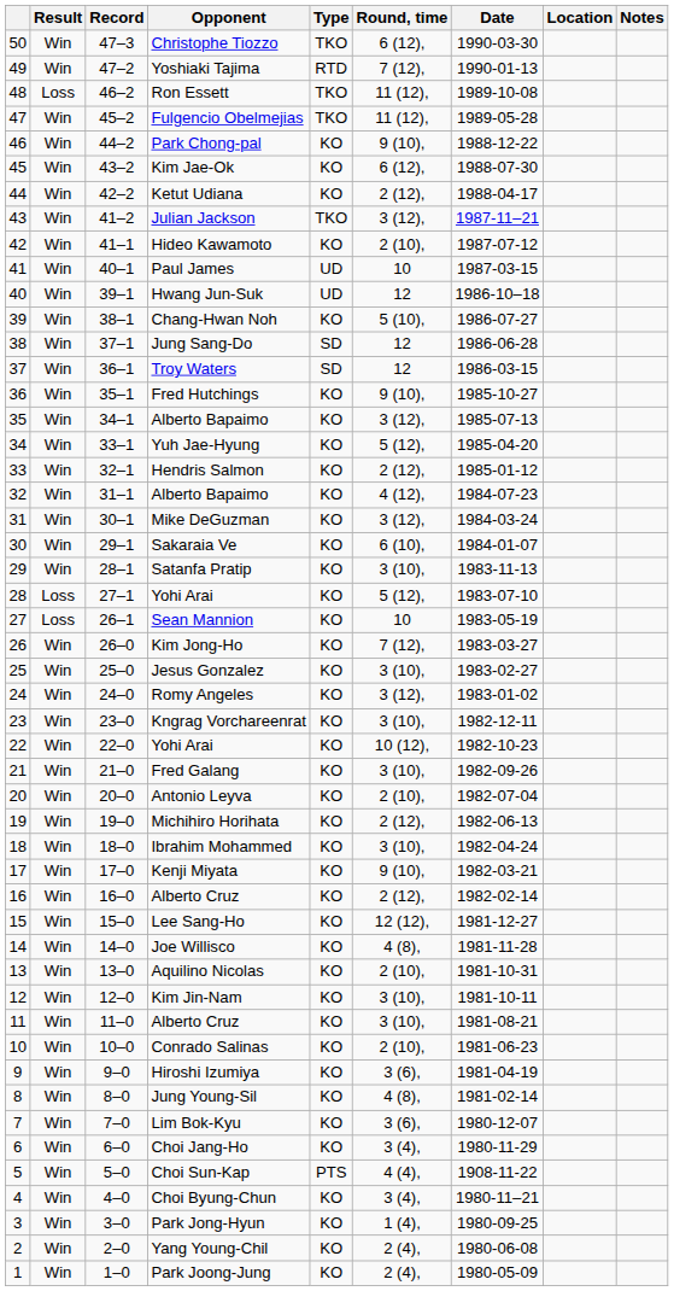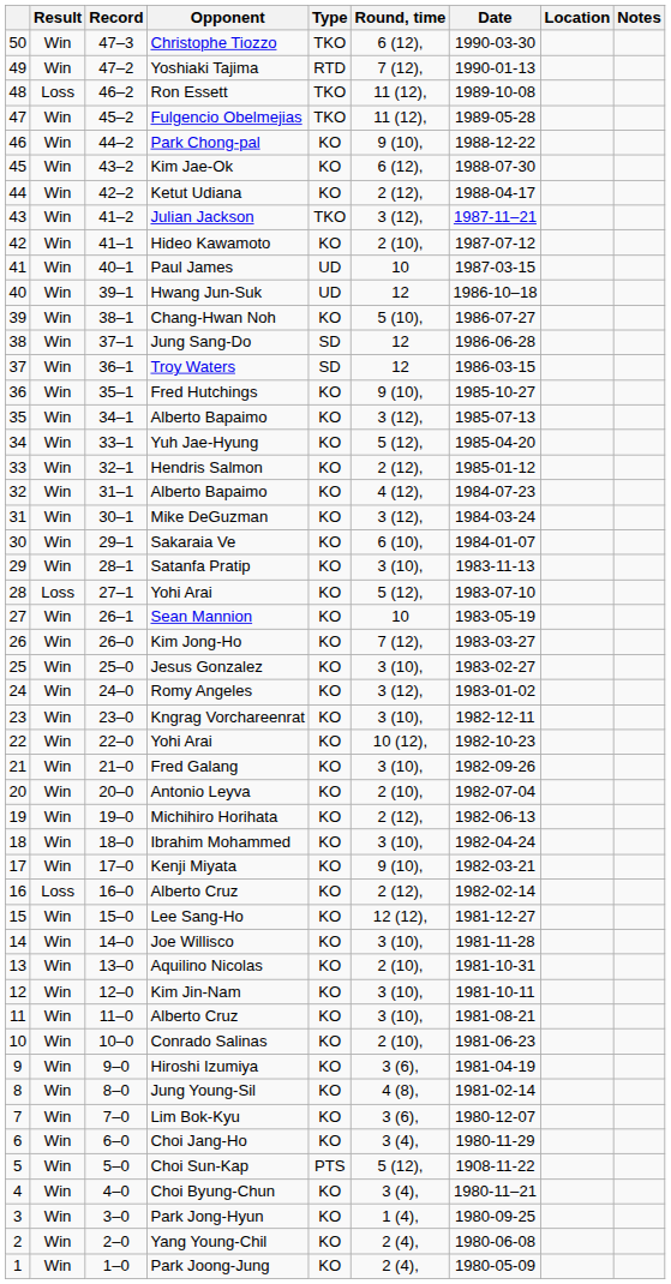 <table class=wikitable style=text-align:center>
 <tr>
 <th></th>
 <th>Result</th>
 <th>Record</th>
 <th>Opponent</th>
 <th>Type</th>
 <th>Round, time</th>
 <th>Date</th>
 <th>Location</th>
 <th>Notes</th>
 </tr>
 <tr>
 <td>50</td>
 <td>Win</td>
 <td>47–3</td>
 <td align=left><a href='#'>Christophe Tiozzo</a></td>
 <td>TKO</td>
 <td>6 (12), </td>
 <td>1990-03-30</td>
 <td align=left></td>
 <td align=left></td>
 </tr>
 <tr>
 <td>49</td>
 <td>Win</td>
 <td>47–2</td>
 <td align=left>Yoshiaki Tajima</td>
 <td>RTD</td>
 <td>7 (12), </td>
 <td>1990-01-13</td>
 <td align=left></td>
 <td align=left></td>
 </tr>
 <tr>
 <td>48</td>
 <td>Loss</td>
 <td>46–2</td>
 <td align=left>Ron Essett</td>
 <td>TKO</td>
 <td>11 (12), </td>
 <td>1989-10-08</td>
 <td align=left></td>
 <td align=left></td>
 </tr>
 <tr>
 <td>47</td>
 <td>Win</td>
 <td>45–2</td>
 <td align=left><a href='#'>Fulgencio Obelmejias</a></td>
 <td>TKO</td>
 <td>11 (12), </td>
 <td>1989-05-28</td>
 <td align=left></td>
 <td align=left></td>
 </tr>
 <tr>
 <td>46</td>
 <td>Win</td>
 <td>44–2</td>
 <td align=left><a href='#'>Park Chong-pal</a></td>
 <td>KO</td>
 <td>9 (10), </td>
 <td>1988-12-22</td>
 <td align=left></td>
 <td align=left></td>
 </tr>
 <tr>
 <td>45</td>
 <td>Win</td>
 <td>43–2</td>
 <td align=left>Kim Jae-Ok</td>
 <td>KO</td>
 <td>6 (12), </td>
 <td>1988-07-30</td>
 <td align=left></td>
 <td align=left></td>
 </tr>
 <tr>
 <td>44</td>
 <td>Win</td>
 <td>42–2</td>
 <td align=left>Ketut Udiana</td>
 <td>KO</td>
 <td>2 (12), </td>
 <td>1988-04-17</td>
 <td align=left></td>
 <td align=left></td>
 </tr>
 <tr>
 <td>43</td>
 <td>Win</td>
 <td>41–2</td>
 <td align=left><a href='#'>Julian Jackson</a></td>
 <td>TKO</td>
 <td>3 (12), </td>
 <td><a href='#'>1987-11–21</a></td>
 <td align=left></td>
 <td align=left></td>
 </tr>
 <tr>
 <td>42</td>
 <td>Win</td>
 <td>41–1</td>
 <td align=left>Hideo Kawamoto</td>
 <td>KO</td>
 <td>2 (10), </td>
 <td>1987-07-12</td>
 <td align=left></td>
 <td align=left></td>
 </tr>
 <tr>
 <td>41</td>
 <td>Win</td>
 <td>40–1</td>
 <td align=left>Paul James</td>
 <td>UD</td>
 <td>10</td>
 <td>1987-03-15</td>
 <td align=left></td>
 <td align=left></td>
 </tr>
 <tr>
 <td>40</td>
 <td>Win</td>
 <td>39–1</td>
 <td align=left>Hwang Jun-Suk</td>
 <td>UD</td>
 <td>12</td>
 <td>1986-10–18</td>
 <td align=left></td>
 <td align=left></td>
 </tr>
 <tr>
 <td>39</td>
 <td>Win</td>
 <td>38–1</td>
 <td align=left>Chang-Hwan Noh</td>
 <td>KO</td>
 <td>5 (10), </td>
 <td>1986-07-27</td>
 <td align=left></td>
 <td align=left></td>
 </tr>
 <tr>
 <td>38</td>
 <td>Win</td>
 <td>37–1</td>
 <td align=left>Jung Sang-Do</td>
 <td>SD</td>
 <td>12</td>
 <td>1986-06-28</td>
 <td align=left></td>
 <td align=left></td>
 </tr>
 <tr>
 <td>37</td>
 <td>Win</td>
 <td>36–1</td>
 <td align=left><a href='#'>Troy Waters</a></td>
 <td>SD</td>
 <td>12</td>
 <td>1986-03-15</td>
 <td align=left></td>
 <td align=left></td>
 </tr>
 <tr>
 <td>36</td>
 <td>Win</td>
 <td>35–1</td>
 <td align=left>Fred Hutchings</td>
 <td>KO</td>
 <td>9 (10), </td>
 <td>1985-10-27</td>
 <td align=left></td>
 <td align=left></td>
 </tr>
 <tr>
 <td>35</td>
 <td>Win</td>
 <td>34–1</td>
 <td align=left>Alberto Bapaimo</td>
 <td>KO</td>
 <td>3 (12), </td>
 <td>1985-07-13</td>
 <td align=left></td>
 <td align=left></td>
 </tr>
 <tr>
 <td>34</td>
 <td>Win</td>
 <td>33–1</td>
 <td align=left>Yuh Jae-Hyung</td>
 <td>KO</td>
 <td>5 (12), </td>
 <td>1985-04-20</td>
 <td align=left></td>
 <td align=left></td>
 </tr>
 <tr>
 <td>33</td>
 <td>Win</td>
 <td>32–1</td>
 <td align=left>Hendris Salmon</td>
 <td>KO</td>
 <td>2 (12), </td>
 <td>1985-01-12</td>
 <td align=left></td>
 <td align=left></td>
 </tr>
 <tr>
 <td>32</td>
 <td>Win</td>
 <td>31–1</td>
 <td align=left>Alberto Bapaimo</td>
 <td>KO</td>
 <td>4 (12), </td>
 <td>1984-07-23</td>
 <td align=left></td>
 <td align=left></td>
 </tr>
 <tr>
 <td>31</td>
 <td>Win</td>
 <td>30–1</td>
 <td align=left>Mike DeGuzman</td>
 <td>KO</td>
 <td>3 (12), </td>
 <td>1984-03-24</td>
 <td align=left></td>
 <td align=left></td>
 </tr>
 <tr>
 <td>30</td>
 <td>Win</td>
 <td>29–1</td>
 <td align=left>Sakaraia Ve</td>
 <td>KO</td>
 <td>6 (10), </td>
 <td>1984-01-07</td>
 <td align=left></td>
 <td align=left></td>
 </tr>
 <tr>
 <td>29</td>
 <td>Win</td>
 <td>28–1</td>
 <td align=left>Satanfa Pratip</td>
 <td>KO</td>
 <td>3 (10), </td>
 <td>1983-11-13</td>
 <td align=left></td>
 <td align=left></td>
 </tr>
 <tr>
 <td>28</td>
 <td>Loss</td>
 <td>27–1</td>
 <td align=left>Yohi Arai</td>
 <td>KO</td>
 <td>5 (12), </td>
 <td>1983-07-10</td>
 <td align=left></td>
 <td align=left></td>
 </tr>
 <tr>
 <td>27</td>
-<td>Loss</td>
+<td>Win</td>
 <td>26–1</td>
 <td align=left><a href='#'>Sean Mannion</a></td>
 <td>KO</td>
 <td>10</td>
 <td>1983-05-19</td>
 <td align=left></td>
 <td align=left></td>
 </tr>
 <tr>
 <td>26</td>
 <td>Win</td>
 <td>26–0</td>
 <td align=left>Kim Jong-Ho</td>
 <td>KO</td>
 <td>7 (12), </td>
 <td>1983-03-27</td>
 <td align=left></td>
 <td align=left></td>
 </tr>
 <tr>
 <td>25</td>
 <td>Win</td>
 <td>25–0</td>
 <td align=left>Jesus Gonzalez</td>
 <td>KO</td>
 <td>3 (10), </td>
 <td>1983-02-27</td>
 <td align=left></td>
 <td align=left></td>
 </tr>
 <tr>
 <td>24</td>
 <td>Win</td>
 <td>24–0</td>
 <td align=left>Romy Angeles</td>
 <td>KO</td>
 <td>3 (12), </td>
 <td>1983-01-02</td>
 <td align=left></td>
 <td align=left></td>
 </tr>
 <tr>
 <td>23</td>
 <td>Win</td>
 <td>23–0</td>
 <td align=left>Kngrag Vorchareenrat</td>
 <td>KO</td>
 <td>3 (10), </td>
 <td>1982-12-11</td>
 <td align=left></td>
 <td align=left></td>
 </tr>
 <tr>
 <td>22</td>
 <td>Win</td>
 <td>22–0</td>
 <td align=left>Yohi Arai</td>
 <td>KO</td>
 <td>10 (12), </td>
 <td>1982-10-23</td>
 <td align=left></td>
 <td align=left></td>
 </tr>
 <tr>
 <td>21</td>
 <td>Win</td>
 <td>21–0</td>
 <td align=left>Fred Galang</td>
 <td>KO</td>
 <td>3 (10), </td>
 <td>1982-09-26</td>
 <td align=left></td>
 <td align=left></td>
 </tr>
 <tr>
 <td>20</td>
 <td>Win</td>
 <td>20–0</td>
 <td align=left>Antonio Leyva</td>
 <td>KO</td>
 <td>2 (10), </td>
 <td>1982-07-04</td>
 <td align=left></td>
 <td align=left></td>
 </tr>
 <tr>
 <td>19</td>
 <td>Win</td>
 <td>19–0</td>
 <td align=left>Michihiro Horihata</td>
 <td>KO</td>
 <td>2 (12), </td>
 <td>1982-06-13</td>
 <td align=left></td>
 <td align=left></td>
 </tr>
 <tr>
 <td>18</td>
 <td>Win</td>
 <td>18–0</td>
 <td align=left>Ibrahim Mohammed</td>
 <td>KO</td>
 <td>3 (10), </td>
 <td>1982-04-24</td>
 <td align=left></td>
 <td align=left></td>
 </tr>
 <tr>
 <td>17</td>
 <td>Win</td>
 <td>17–0</td>
 <td align=left>Kenji Miyata</td>
 <td>KO</td>
 <td>9 (10), </td>
 <td>1982-03-21</td>
 <td align=left></td>
 <td align=left></td>
 </tr>
 <tr>
 <td>16</td>
-<td>Win</td>
+<td>Loss</td>
 <td>16–0</td>
 <td align=left>Alberto Cruz</td>
 <td>KO</td>
 <td>2 (12), </td>
 <td>1982-02-14</td>
 <td align=left></td>
 <td align=left></td>
 </tr>
 <tr>
 <td>15</td>
 <td>Win</td>
 <td>15–0</td>
 <td align=left>Lee Sang-Ho</td>
 <td>KO</td>
 <td>12 (12), </td>
 <td>1981-12-27</td>
 <td align=left></td>
 <td align=left></td>
 </tr>
 <tr>
 <td>14</td>
 <td>Win</td>
 <td>14–0</td>
 <td align=left>Joe Willisco</td>
 <td>KO</td>
-<td>4 (8), </td>
+<td>3 (10), </td>
 <td>1981-11-28</td>
 <td align=left></td>
 <td align=left></td>
 </tr>
 <tr>
 <td>13</td>
 <td>Win</td>
 <td>13–0</td>
 <td align=left>Aquilino Nicolas</td>
 <td>KO</td>
 <td>2 (10), </td>
 <td>1981-10-31</td>
 <td align=left></td>
 <td align=left></td>
 </tr>
 <tr>
 <td>12</td>
 <td>Win</td>
 <td>12–0</td>
 <td align=left>Kim Jin-Nam</td>
 <td>KO</td>
 <td>3 (10), </td>
 <td>1981-10-11</td>
 <td align=left></td>
 <td align=left></td>
 </tr>
 <tr>
 <td>11</td>
 <td>Win</td>
 <td>11–0</td>
 <td align=left>Alberto Cruz</td>
 <td>KO</td>
 <td>3 (10), </td>
 <td>1981-08-21</td>
 <td align=left></td>
 <td align=left></td>
 </tr>
 <tr>
 <td>10</td>
 <td>Win</td>
 <td>10–0</td>
 <td align=left>Conrado Salinas</td>
 <td>KO</td>
 <td>2 (10), </td>
 <td>1981-06-23</td>
 <td align=left></td>
 <td align=left></td>
 </tr>
 <tr>
 <td>9</td>
 <td>Win</td>
 <td>9–0</td>
 <td align=left>Hiroshi Izumiya</td>
 <td>KO</td>
 <td>3 (6), </td>
 <td>1981-04-19</td>
 <td align=left></td>
 <td align=left></td>
 </tr>
 <tr>
 <td>8</td>
 <td>Win</td>
 <td>8–0</td>
 <td align=left>Jung Young-Sil</td>
 <td>KO</td>
 <td>4 (8), </td>
 <td>1981-02-14</td>
 <td align=left></td>
 <td align=left></td>
 </tr>
 <tr>
 <td>7</td>
 <td>Win</td>
 <td>7–0</td>
 <td align=left>Lim Bok-Kyu</td>
 <td>KO</td>
 <td>3 (6), </td>
 <td>1980-12-07</td>
 <td align=left></td>
 <td align=left></td>
 </tr>
 <tr>
 <td>6</td>
 <td>Win</td>
 <td>6–0</td>
 <td align=left>Choi Jang-Ho</td>
 <td>KO</td>
 <td>3 (4), </td>
 <td>1980-11-29</td>
 <td align=left></td>
 <td align=left></td>
 </tr>
 <tr>
 <td>5</td>
 <td>Win</td>
 <td>5–0</td>
 <td align=left>Choi Sun-Kap</td>
 <td>PTS</td>
-<td>4 (4), </td>
+<td>5 (12), </td>
 <td>1908-11-22</td>
 <td align=left></td>
 <td align=left></td>
 </tr>
 <tr>
 <td>4</td>
 <td>Win</td>
 <td>4–0</td>
 <td align=left>Choi Byung-Chun</td>
 <td>KO</td>
 <td>3 (4), </td>
 <td>1980-11–21</td>
 <td align=left></td>
 <td align=left></td>
 </tr>
 <tr>
 <td>3</td>
 <td>Win</td>
 <td>3–0</td>
 <td align=left>Park Jong-Hyun</td>
 <td>KO</td>
 <td>1 (4), </td>
 <td>1980-09-25</td>
 <td align=left></td>
 <td align=left></td>
 </tr>
 <tr>
 <td>2</td>
 <td>Win</td>
 <td>2–0</td>
 <td align=left>Yang Young-Chil</td>
 <td>KO</td>
 <td>2 (4), </td>
 <td>1980-06-08</td>
 <td align=left></td>
 <td align=left></td>
 </tr>
 <tr>
 <td>1</td>
 <td>Win</td>
 <td>1–0</td>
 <td align=left>Park Joong-Jung</td>
 <td>KO</td>
 <td>2 (4), </td>
 <td>1980-05-09</td>
 <td align=left></td>
 <td align=left></td>
 </tr>
 </table>
